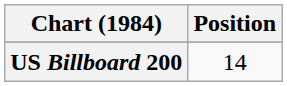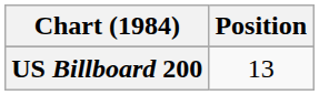 <table class="wikitable plainrowheaders">
 <tr>
 <th>Chart (1984)</th>
 <th>Position</th>
 </tr>
 <tr>
 </tr>
 <tr>
 <th scope="row">US <em>Billboard</em> 200</th>
-<td align="center">14</td>
+<td align="center">13</td>
 </tr>
 </table>
